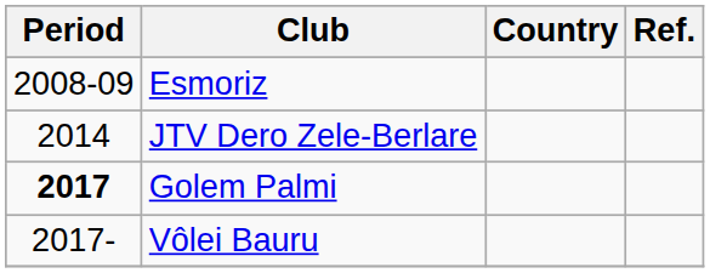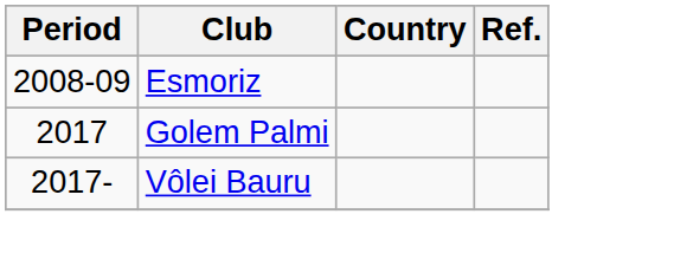 <table class="wikitable">
 <tr>
 <th>Period</th>
 <th>Club</th>
 <th>Country</th>
 <th>Ref.</th>
 </tr>
 <tr>
 <td style="text-align:center;">2008-09</td>
 <td><a href='#'>Esmoriz</a></td>
 <td></td>
 <td></td>
 </tr>
 <tr>
-<td style="text-align:center;">2014</td>
-<td><a href='#'>JTV Dero Zele-Berlare</a></td>
-<td></td>
-<td></td>
-</tr>
-<tr>
-<td style="text-align:center;"><strong>2017</strong></td>
+<td style="text-align:center;">2017</td>
 <td><a href='#'>Golem Palmi</a></td>
 <td></td>
 <td></td>
 </tr>
 <tr>
 <td style="text-align:center;">2017-</td>
 <td><a href='#'>Vôlei Bauru</a></td>
 <td></td>
 <td></td>
 </tr>
 <tr>
 </tr>
 </table>
